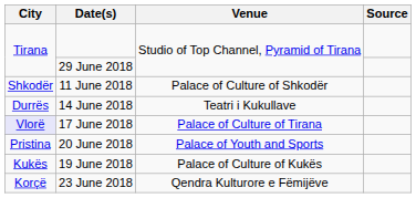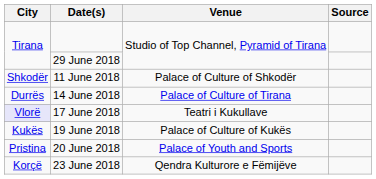 <table class="wikitable sortable plainrowheaders" style="text-align:center">
 <tr>
 <th>City</th>
 <th scope="col">Date(s)</th>
 <th scope="col">Venue</th>
 <th scope="col">Source</th>
 </tr>
 <tr>
 <td rowspan=2><a href='#'>Tirana</a></td>
 <td></td>
 <td rowspan=2>Studio of Top Channel, <a href='#'>Pyramid of Tirana</a></td>
 <td><br><br></td>
 </tr>
 <tr>
 <td>29 June 2018</td>
 <td></td>
 </tr>
 <tr>
 <td><a href='#'>Shkodër</a></td>
 <td>11 June 2018</td>
 <td>Palace of Culture of Shkodër</td>
 <td></td>
 </tr>
 <tr>
 <td><a href='#'>Durrës</a></td>
 <td>14 June 2018</td>
-<td>Teatri i Kukullave</td>
+<td><a href='#'>Palace of Culture of Tirana</a></td>
 <td></td>
 </tr>
 <tr>
 <td style="background: lavender;"><a href='#'>Vlorë</a></td>
 <td>17 June 2018</td>
-<td><a href='#'>Palace of Culture of Tirana</a></td>
+<td>Teatri i Kukullave</td>
+<td></td>
+</tr>
+<tr>
+<td><a href='#'>Kukës</a></td>
+<td>19 June 2018</td>
+<td>Palace of Culture of Kukës</td>
 <td></td>
 </tr>
 <tr>
 <td><a href='#'>Pristina</a></td>
 <td>20 June 2018</td>
 <td><a href='#'>Palace of Youth and Sports</a></td>
 <td></td>
 </tr>
 <tr>
-<td><a href='#'>Kukës</a></td>
-<td>19 June 2018</td>
-<td>Palace of Culture of Kukës</td>
-<td></td>
-</tr>
-<tr>
 <td><a href='#'>Korçë</a></td>
 <td>23 June 2018</td>
 <td>Qendra Kulturore e Fëmijëve</td>
 <td></td>
 </tr>
 </table>
